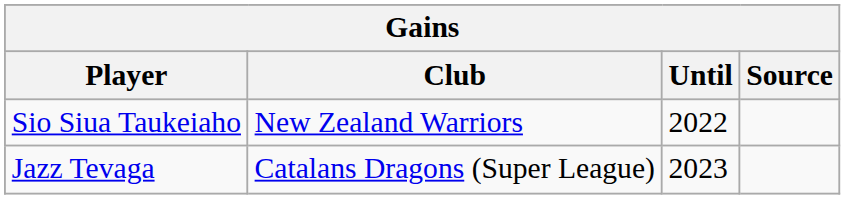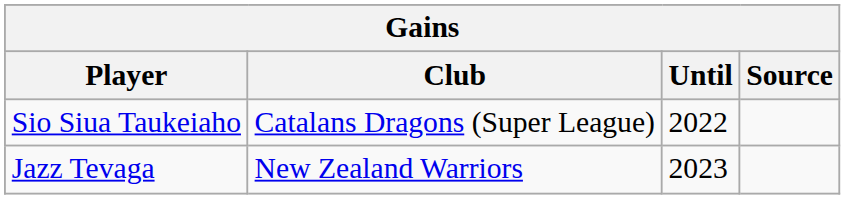 <table class="wikitable">
 <tr>
 <th colspan="4">Gains</th>
 </tr>
 <tr>
 <th>Player</th>
 <th>Club</th>
 <th>Until</th>
 <th>Source</th>
 </tr>
 <tr>
 <td><a href='#'>Sio Siua Taukeiaho</a></td>
-<td> <a href='#'>New Zealand Warriors</a></td>
+<td> <a href='#'>Catalans Dragons</a> (Super League)</td>
 <td>2022</td>
 <td></td>
 </tr>
 <tr>
 <td><a href='#'>Jazz Tevaga</a></td>
-<td> <a href='#'>Catalans Dragons</a> (Super League)</td>
+<td> <a href='#'>New Zealand Warriors</a></td>
 <td>2023</td>
 <td></td>
 </tr>
 </table>
